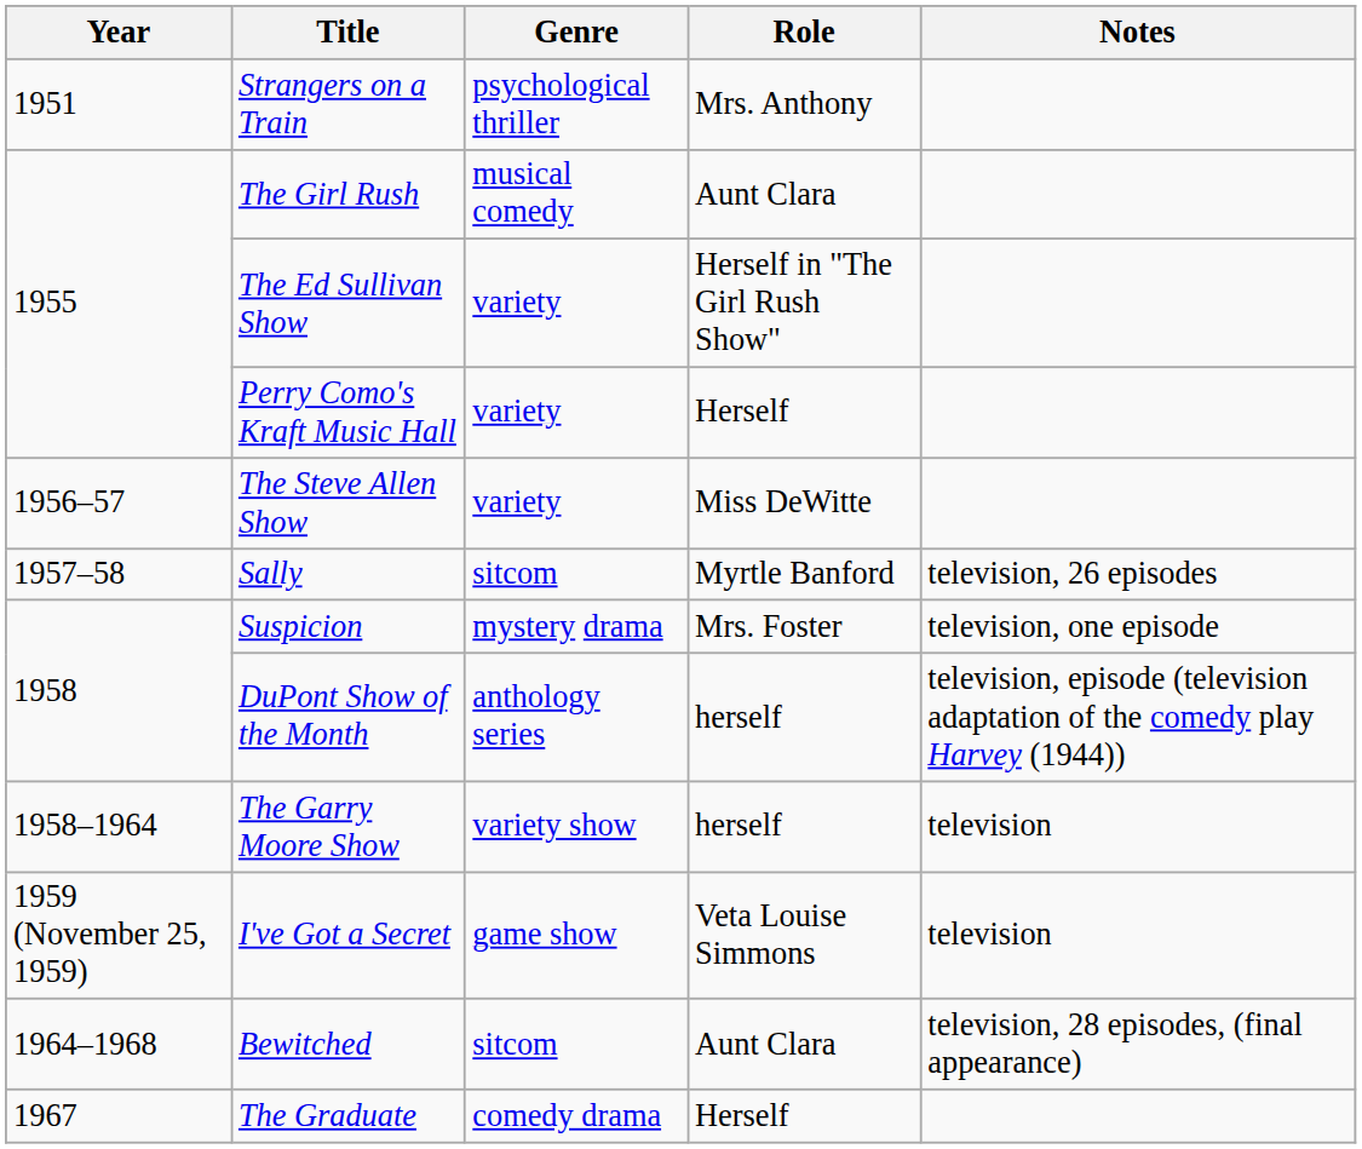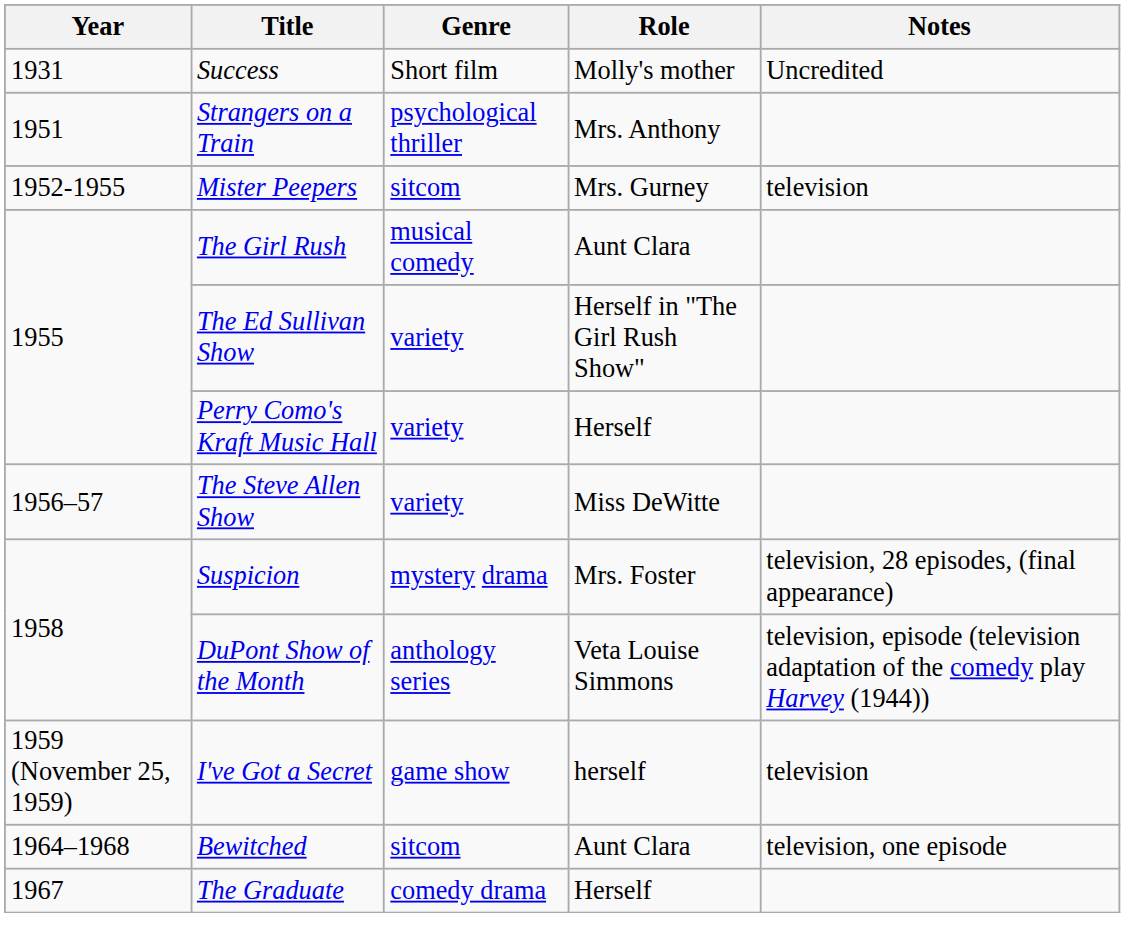 <table class="wikitable" style="font-size: 90%;">
 <tr>
 <th>Year</th>
 <th>Title</th>
 <th>Genre</th>
 <th>Role</th>
 <th>Notes</th>
 </tr>
 <tr>
+<td>1931</td>
+<td><em>Success</em></td>
+<td>Short film</td>
+<td>Molly's mother</td>
+<td>Uncredited</td>
+</tr>
+<tr>
 <td>1951</td>
 <td><em><a href='#'>Strangers on a Train</a></em></td>
 <td><a href='#'>psychological thriller</a></td>
 <td>Mrs. Anthony</td>
 <td></td>
+</tr>
+<tr>
+<td>1952-1955</td>
+<td><em><a href='#'>Mister Peepers</a></em></td>
+<td><a href='#'>sitcom</a></td>
+<td>Mrs. Gurney</td>
+<td>television</td>
 </tr>
 <tr>
 <td rowspan=3>1955</td>
 <td><em><a href='#'>The Girl Rush</a></em></td>
 <td><a href='#'>musical comedy</a></td>
 <td>Aunt Clara</td>
 <td></td>
 </tr>
 <tr>
 <td><em><a href='#'>The Ed Sullivan Show</a></em></td>
 <td><a href='#'>variety</a></td>
 <td>Herself in "The Girl Rush Show"</td>
 <td></td>
 </tr>
 <tr>
 <td><em><a href='#'>Perry Como's Kraft Music Hall</a></em></td>
 <td><a href='#'>variety</a></td>
 <td>Herself</td>
 <td></td>
 </tr>
 <tr>
 <td>1956–57</td>
 <td><em><a href='#'>The Steve Allen Show</a></em></td>
 <td><a href='#'>variety</a></td>
 <td>Miss DeWitte</td>
 <td></td>
 </tr>
 <tr>
-<td>1957–58</td>
-<td><em><a href='#'>Sally</a></em></td>
-<td><a href='#'>sitcom</a></td>
-<td>Myrtle Banford</td>
-<td>television, 26 episodes</td>
-</tr>
-<tr>
 <td rowspan=2>1958</td>
 <td><em><a href='#'>Suspicion</a></em></td>
 <td><a href='#'>mystery</a> <a href='#'>drama</a></td>
 <td>Mrs. Foster</td>
-<td>television, one episode</td>
+<td>television, 28 episodes, (final appearance)</td>
 </tr>
 <tr>
 <td><em><a href='#'>DuPont Show of the Month</a></em></td>
 <td><a href='#'>anthology series</a></td>
-<td>herself</td>
+<td>Veta Louise Simmons</td>
 <td>television, episode (television adaptation of the <a href='#'>comedy</a> play <em><a href='#'>Harvey</a></em> (1944))</td>
-</tr>
-<tr>
-<td>1958–1964</td>
-<td><em><a href='#'>The Garry Moore Show</a></em></td>
-<td><a href='#'>variety show</a></td>
-<td>herself</td>
-<td>television</td>
 </tr>
 <tr>
 <td>1959 (November 25, 1959)</td>
 <td><em><a href='#'>I've Got a Secret</a></em></td>
 <td><a href='#'>game show</a></td>
-<td>Veta Louise Simmons</td>
+<td>herself</td>
 <td>television</td>
 </tr>
 <tr>
 <td>1964–1968</td>
 <td><em><a href='#'>Bewitched</a></em></td>
 <td><a href='#'>sitcom</a></td>
 <td>Aunt Clara</td>
-<td>television, 28 episodes, (final appearance)</td>
+<td>television, one episode</td>
 </tr>
 <tr>
 <td>1967</td>
 <td><em><a href='#'>The Graduate</a></em></td>
 <td><a href='#'>comedy drama</a></td>
 <td>Herself</td>
 <td></td>
 </tr>
 </table>
